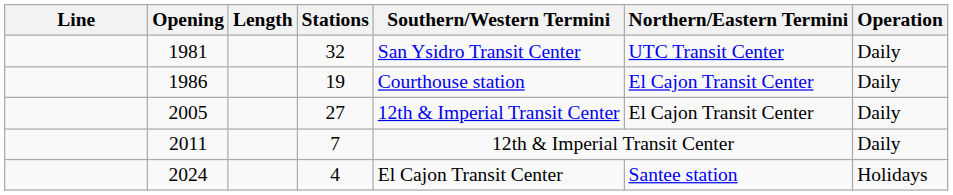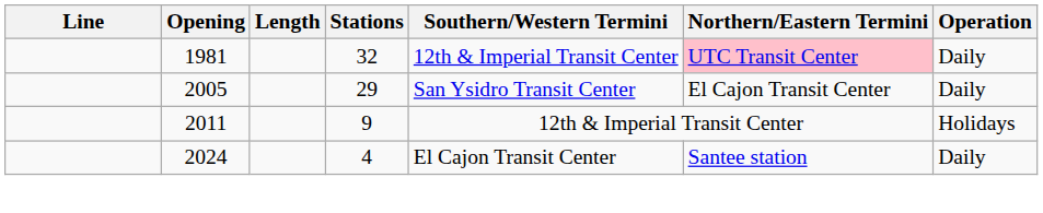 <table class="wikitable sortable sticky-header">
 <tr>
 <th>Line</th>
 <th>Opening</th>
 <th data-sort-type="number">Length</th>
 <th data-sort-type="number">Stations</th>
 <th class="unsortable">Southern/Western Termini</th>
 <th class="unsortable">Northern/Eastern Termini</th>
 <th class="unsortable">Operation</th>
 </tr>
 <tr>
 <td data-sort-value="Blue" width="110px"><strong></strong></td>
 <td style="text-align:center;">1981</td>
 <td></td>
 <td style="text-align:center;">32</td>
-<td><a href='#'>San Ysidro Transit Center</a></td>
-<td><a href='#'>UTC Transit Center</a></td>
-<td>Daily</td>
-</tr>
-<tr>
-<td data-sort-value="Orange"><strong></strong></td>
-<td style="text-align:center;">1986</td>
-<td></td>
-<td style="text-align:center;">19</td>
-<td><a href='#'>Courthouse station</a></td>
-<td><a href='#'>El Cajon Transit Center</a></td>
+<td><a href='#'>12th & Imperial Transit Center</a></td>
+<td style="background: pink;"><a href='#'>UTC Transit Center</a></td>
 <td>Daily</td>
 </tr>
 <tr>
 <td data-sort-value="Green"><strong></strong></td>
 <td style="text-align:center;">2005</td>
 <td></td>
-<td style="text-align:center;">27</td>
-<td><a href='#'>12th & Imperial Transit Center</a></td>
+<td style="text-align:center;">29</td>
+<td><a href='#'>San Ysidro Transit Center</a></td>
 <td>El Cajon Transit Center</td>
 <td>Daily</td>
 </tr>
 <tr>
 <td data-sort-value="Silver"><strong></strong></td>
 <td style="text-align:center;">2011</td>
 <td></td>
-<td style="text-align:center;">7</td>
+<td style="text-align:center;">9</td>
 <td colspan="2" style="text-align:center;">12th & Imperial Transit Center<br></td>
-<td>Daily</td>
+<td>Holidays</td>
 </tr>
 <tr>
 <td data-sort-value="Copper"><strong></strong></td>
 <td style="text-align:center;">2024</td>
 <td></td>
 <td style="text-align:center;">4</td>
 <td>El Cajon Transit Center</td>
 <td><a href='#'>Santee station</a></td>
-<td>Holidays</td>
+<td>Daily</td>
 </tr>
 </table>
